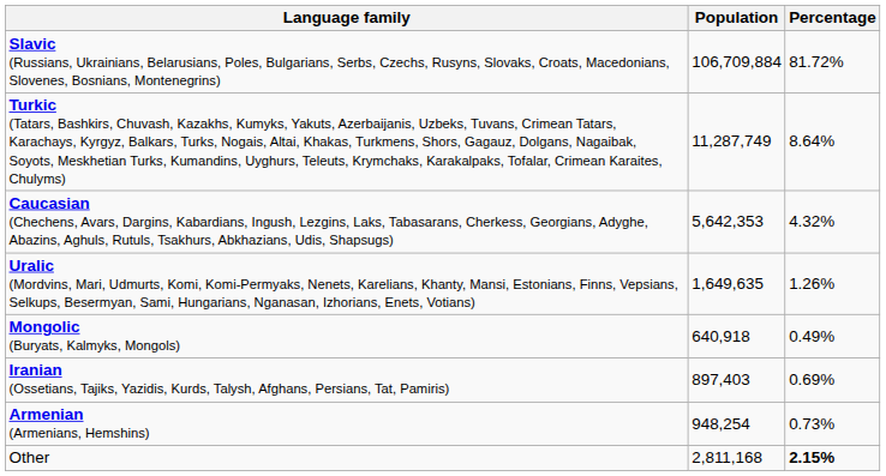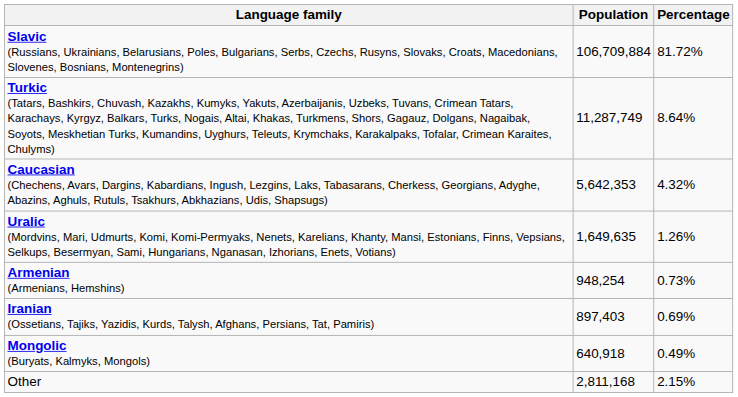 <table class="wikitable">
 <tr>
 <th>Language family</th>
 <th>Population</th>
 <th>Percentage</th>
 </tr>
 <tr>
 <td><strong><a href='#'>Slavic</a></strong><br><small>(Russians, Ukrainians, Belarusians, Poles, Bulgarians, Serbs, Czechs, Rusyns, Slovaks, Croats, Macedonians, Slovenes, Bosnians, Montenegrins)</small></td>
 <td>106,709,884</td>
 <td>81.72%</td>
 </tr>
 <tr>
 <td><strong><a href='#'>Turkic</a></strong><br><small>(Tatars, Bashkirs, Chuvash, Kazakhs, Kumyks, Yakuts, Azerbaijanis, Uzbeks, Tuvans, Crimean Tatars, Karachays, Kyrgyz, Balkars, Turks, Nogais, Altai, Khakas, Turkmens, Shors, Gagauz, Dolgans, Nagaibak, Soyots, Meskhetian Turks, Kumandins, Uyghurs, Teleuts, Krymchaks, Karakalpaks, Tofalar, Crimean Karaites, Chulyms)</small></td>
 <td>11,287,749</td>
 <td>8.64%</td>
 </tr>
 <tr>
 <td><strong><a href='#'>Caucasian</a></strong><br><small>(Chechens, Avars, Dargins, Kabardians, Ingush, Lezgins, Laks, Tabasarans, Cherkess, Georgians, Adyghe, Abazins, Aghuls, Rutuls, Tsakhurs, Abkhazians, Udis, Shapsugs)</small></td>
 <td>5,642,353</td>
 <td>4.32%</td>
 </tr>
 <tr>
 <td><strong><a href='#'>Uralic</a></strong><br><small>(Mordvins, Mari, Udmurts, Komi, Komi-Permyaks, Nenets, Karelians, Khanty, Mansi, Estonians, Finns, Vepsians, Selkups, Besermyan, Sami, Hungarians, Nganasan, Izhorians, Enets, Votians)</small></td>
 <td>1,649,635</td>
 <td>1.26%</td>
 </tr>
 <tr>
-<td><strong><a href='#'>Mongolic</a></strong><br><small>(Buryats, Kalmyks, Mongols)</small></td>
-<td>640,918</td>
-<td>0.49%</td>
+<td><strong><a href='#'>Armenian</a></strong><br><small>(Armenians, Hemshins)</small></td>
+<td>948,254</td>
+<td>0.73%</td>
 </tr>
 <tr>
 <td><strong><a href='#'>Iranian</a></strong><br><small>(Ossetians, Tajiks, Yazidis, Kurds, Talysh, Afghans, Persians, Tat, Pamiris)</small></td>
 <td>897,403</td>
 <td>0.69%</td>
 </tr>
 <tr>
-<td><strong><a href='#'>Armenian</a></strong><br><small>(Armenians, Hemshins)</small></td>
-<td>948,254</td>
-<td>0.73%</td>
+<td><strong><a href='#'>Mongolic</a></strong><br><small>(Buryats, Kalmyks, Mongols)</small></td>
+<td>640,918</td>
+<td>0.49%</td>
 </tr>
 <tr>
 <td>Other</td>
 <td>2,811,168</td>
-<td><strong>2.15%</strong></td>
+<td>2.15%</td>
 </tr>
 </table>
